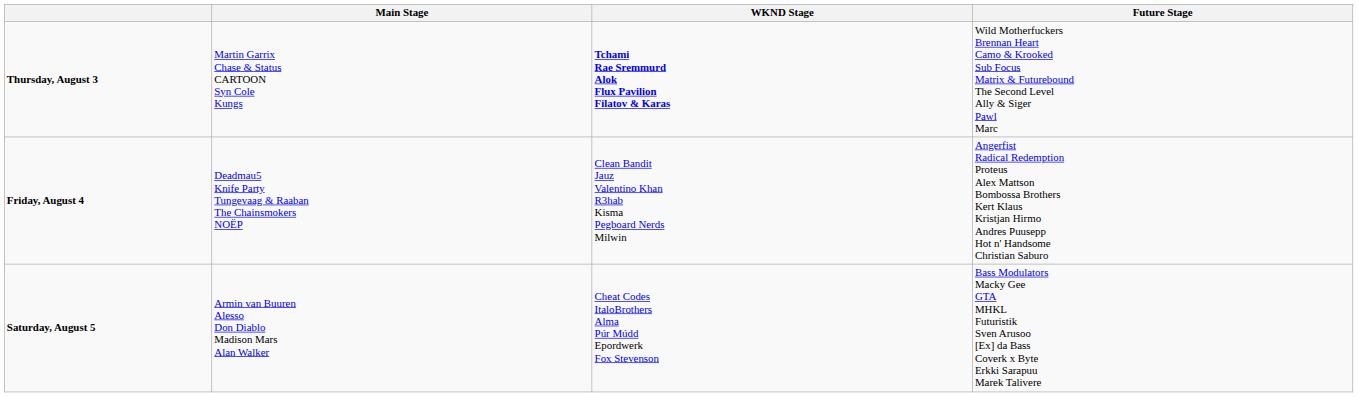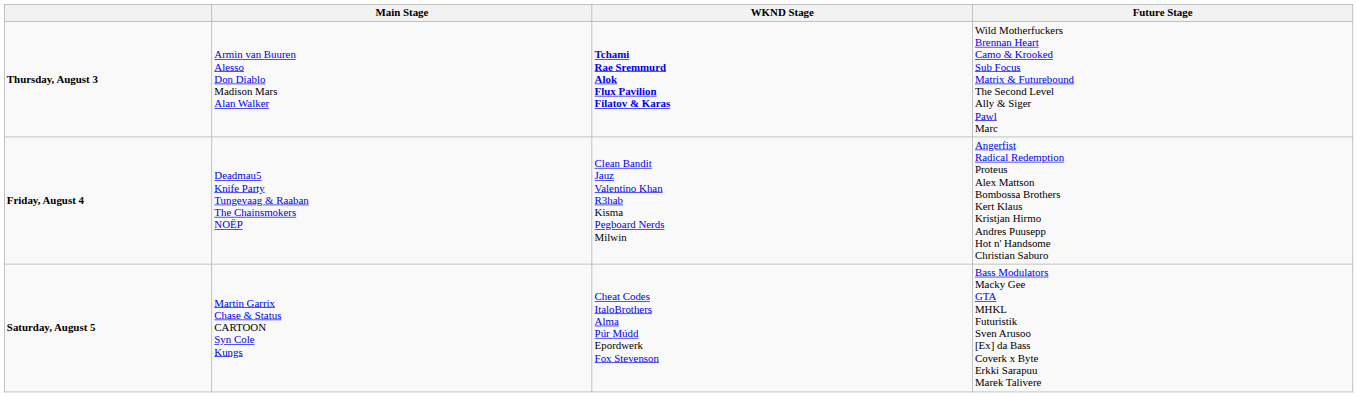 <table class="wikitable" width="100%">
 <tr>
 <th width="12%"></th>
 <th width="22%">Main Stage</th>
 <th width="22%">WKND Stage</th>
 <th width="22%">Future Stage</th>
 </tr>
 <tr>
 <td><strong>Thursday, August 3</strong></td>
-<td><a href='#'>Martin Garrix</a><br><a href='#'>Chase & Status</a><br>CARTOON<br><a href='#'>Syn Cole</a><br><a href='#'>Kungs</a><br></td>
+<td><a href='#'>Armin van Buuren</a><br><a href='#'>Alesso</a><br><a href='#'>Don Diablo</a><br>Madison Mars<br><a href='#'>Alan Walker</a><br></td>
 <td><strong><a href='#'>Tchami</a><br><a href='#'>Rae Sremmurd</a><br><a href='#'>Alok</a><br><a href='#'>Flux Pavilion</a><br><a href='#'>Filatov & Karas</a><br></strong></td>
 <td>Wild Motherfuckers<br><a href='#'>Brennan Heart</a><br><a href='#'>Camo & Krooked</a><br><a href='#'>Sub Focus</a><br><a href='#'>Matrix & Futurebound</a><br>The Second Level<br>Ally & Siger<br><a href='#'>Pawl</a><br>Marc<br></td>
 </tr>
 <tr>
 <td><strong>Friday, August 4</strong></td>
 <td><a href='#'>Deadmau5</a><br><a href='#'>Knife Party</a><br><a href='#'>Tungevaag & Raaban</a><br><a href='#'>The Chainsmokers</a><br><a href='#'>NOËP</a><br></td>
 <td><a href='#'>Clean Bandit</a><br><a href='#'>Jauz</a><br><a href='#'>Valentino Khan</a><br><a href='#'>R3hab</a><br>Kisma<br><a href='#'>Pegboard Nerds</a><br>Milwin<br></td>
 <td><a href='#'>Angerfist</a><br><a href='#'>Radical Redemption</a><br>Proteus<br>Alex Mattson<br>Bombossa Brothers<br>Kert Klaus<br>Kristjan Hirmo<br>Andres Puusepp<br>Hot n' Handsome<br>Christian Saburo<br></td>
 </tr>
 <tr>
 <td><strong>Saturday, August 5</strong></td>
-<td><a href='#'>Armin van Buuren</a><br><a href='#'>Alesso</a><br><a href='#'>Don Diablo</a><br>Madison Mars<br><a href='#'>Alan Walker</a><br></td>
+<td><a href='#'>Martin Garrix</a><br><a href='#'>Chase & Status</a><br>CARTOON<br><a href='#'>Syn Cole</a><br><a href='#'>Kungs</a><br></td>
 <td><a href='#'>Cheat Codes</a><br><a href='#'>ItaloBrothers</a><br><a href='#'>Alma</a><br><a href='#'>Púr Múdd</a><br>Epordwerk<br><a href='#'>Fox Stevenson</a><br></td>
 <td><a href='#'>Bass Modulators</a><br>Macky Gee<br><a href='#'>GTA</a><br>MHKL<br>Futuristik<br>Sven Arusoo<br>[Ex] da Bass<br>Coverk x Byte<br>Erkki Sarapuu<br>Marek Talivere<br></td>
 </tr>
 </table>
